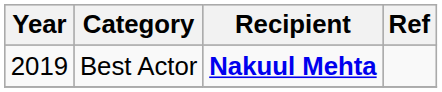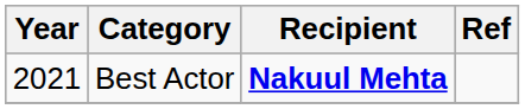 <table class="wikitable">
 <tr>
 <th>Year</th>
 <th>Category</th>
 <th>Recipient</th>
 <th>Ref</th>
 </tr>
 <tr>
-<td>2019</td>
+<td>2021</td>
 <td>Best Actor</td>
 <td><strong><a href='#'>Nakuul Mehta</a></strong></td>
 <td></td>
 </tr>
 <tr>
 </tr>
 </table>
